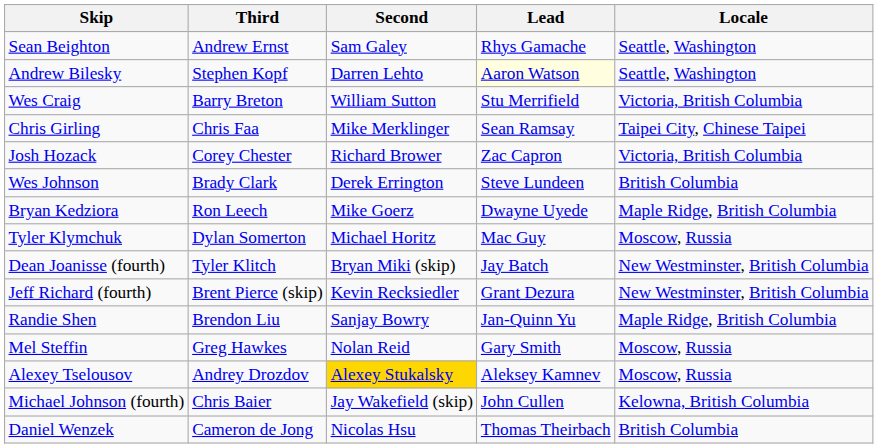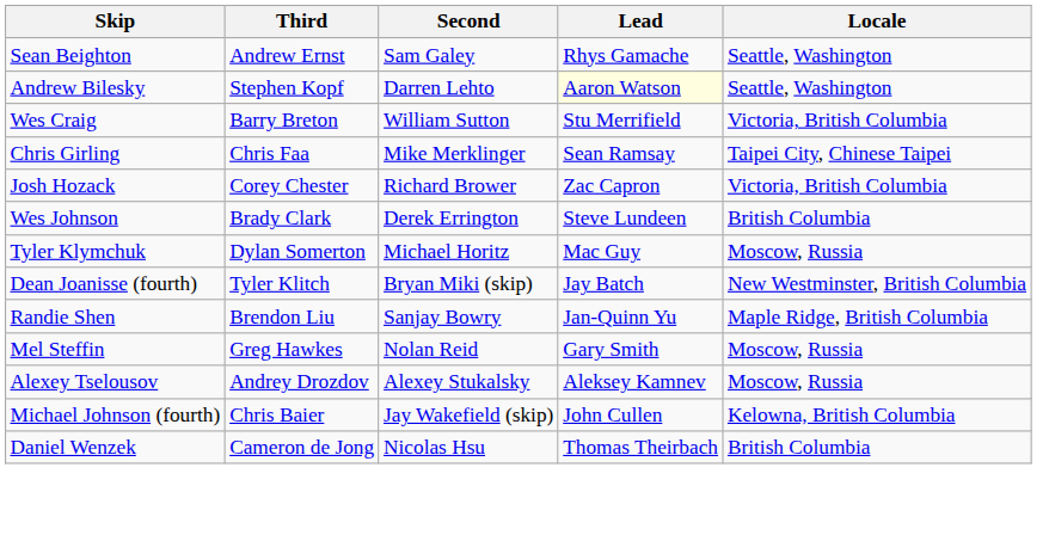 <table class=wikitable>
 <tr>
 <th>Skip</th>
 <th>Third</th>
 <th>Second</th>
 <th>Lead</th>
 <th>Locale</th>
 </tr>
 <tr>
 <td><a href='#'>Sean Beighton</a></td>
 <td><a href='#'>Andrew Ernst</a></td>
 <td><a href='#'>Sam Galey</a></td>
 <td><a href='#'>Rhys Gamache</a></td>
 <td> <a href='#'>Seattle</a>, <a href='#'>Washington</a></td>
 </tr>
 <tr>
 <td><a href='#'>Andrew Bilesky</a></td>
 <td><a href='#'>Stephen Kopf</a></td>
 <td><a href='#'>Darren Lehto</a></td>
 <td style="background: lightyellow;"><a href='#'>Aaron Watson</a></td>
 <td> <a href='#'>Seattle</a>, <a href='#'>Washington</a></td>
 </tr>
 <tr>
 <td><a href='#'>Wes Craig</a></td>
 <td><a href='#'>Barry Breton</a></td>
 <td><a href='#'>William Sutton</a></td>
 <td><a href='#'>Stu Merrifield</a></td>
 <td> <a href='#'>Victoria, British Columbia</a></td>
 </tr>
 <tr>
 <td><a href='#'>Chris Girling</a></td>
 <td><a href='#'>Chris Faa</a></td>
 <td><a href='#'>Mike Merklinger</a></td>
 <td><a href='#'>Sean Ramsay</a></td>
 <td> <a href='#'>Taipei City</a>, <a href='#'>Chinese Taipei</a></td>
 </tr>
 <tr>
 <td><a href='#'>Josh Hozack</a></td>
 <td><a href='#'>Corey Chester</a></td>
 <td><a href='#'>Richard Brower</a></td>
 <td><a href='#'>Zac Capron</a></td>
 <td> <a href='#'>Victoria, British Columbia</a></td>
 </tr>
 <tr>
 <td><a href='#'>Wes Johnson</a></td>
 <td><a href='#'>Brady Clark</a></td>
 <td><a href='#'>Derek Errington</a></td>
 <td><a href='#'>Steve Lundeen</a></td>
 <td> <a href='#'>British Columbia</a></td>
 </tr>
 <tr>
-<td><a href='#'>Bryan Kedziora</a></td>
-<td><a href='#'>Ron Leech</a></td>
-<td><a href='#'>Mike Goerz</a></td>
-<td><a href='#'>Dwayne Uyede</a></td>
-<td> <a href='#'>Maple Ridge</a>, <a href='#'>British Columbia</a></td>
-</tr>
-<tr>
 <td><a href='#'>Tyler Klymchuk</a></td>
 <td><a href='#'>Dylan Somerton</a></td>
 <td><a href='#'>Michael Horitz</a></td>
 <td><a href='#'>Mac Guy</a></td>
 <td> <a href='#'>Moscow</a>, <a href='#'>Russia</a></td>
 </tr>
 <tr>
 <td><a href='#'>Dean Joanisse</a> (fourth)</td>
 <td><a href='#'>Tyler Klitch</a></td>
 <td><a href='#'>Bryan Miki</a> (skip)</td>
 <td><a href='#'>Jay Batch</a></td>
-<td> <a href='#'>New Westminster</a>, <a href='#'>British Columbia</a></td>
-</tr>
-<tr>
-<td><a href='#'>Jeff Richard</a> (fourth)</td>
-<td><a href='#'>Brent Pierce</a> (skip)</td>
-<td><a href='#'>Kevin Recksiedler</a></td>
-<td><a href='#'>Grant Dezura</a></td>
 <td> <a href='#'>New Westminster</a>, <a href='#'>British Columbia</a></td>
 </tr>
 <tr>
 <td><a href='#'>Randie Shen</a></td>
 <td><a href='#'>Brendon Liu</a></td>
 <td><a href='#'>Sanjay Bowry</a></td>
 <td><a href='#'>Jan-Quinn Yu</a></td>
 <td> <a href='#'>Maple Ridge</a>, <a href='#'>British Columbia</a></td>
 </tr>
 <tr>
 <td><a href='#'>Mel Steffin</a></td>
 <td><a href='#'>Greg Hawkes</a></td>
 <td><a href='#'>Nolan Reid</a></td>
 <td><a href='#'>Gary Smith</a></td>
 <td> <a href='#'>Moscow</a>, <a href='#'>Russia</a></td>
 </tr>
 <tr>
 <td><a href='#'>Alexey Tselousov</a></td>
 <td><a href='#'>Andrey Drozdov</a></td>
-<td style="background: gold;"><a href='#'>Alexey Stukalsky</a></td>
+<td><a href='#'>Alexey Stukalsky</a></td>
 <td><a href='#'>Aleksey Kamnev</a></td>
 <td> <a href='#'>Moscow</a>, <a href='#'>Russia</a></td>
 </tr>
 <tr>
 <td><a href='#'>Michael Johnson</a> (fourth)</td>
 <td><a href='#'>Chris Baier</a></td>
 <td><a href='#'>Jay Wakefield</a> (skip)</td>
 <td><a href='#'>John Cullen</a></td>
 <td> <a href='#'>Kelowna, British Columbia</a></td>
 </tr>
 <tr>
 <td><a href='#'>Daniel Wenzek</a></td>
 <td><a href='#'>Cameron de Jong</a></td>
 <td><a href='#'>Nicolas Hsu</a></td>
 <td><a href='#'>Thomas Theirbach</a></td>
 <td> <a href='#'>British Columbia</a></td>
 </tr>
 </table>
